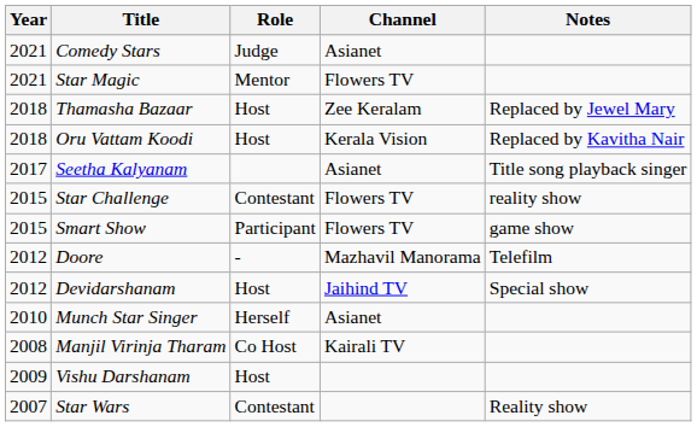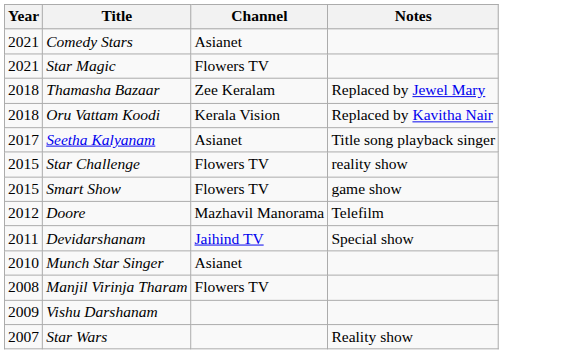 <table class="wikitable sortable">
 <tr style="background:#ccc; text-align:center;">
 <th>Year</th>
 <th>Title</th>
-<th>Role</th>
 <th>Channel</th>
 <th>Notes</th>
 </tr>
 <tr>
 <td>2021</td>
 <td><em>Comedy Stars</em></td>
-<td>Judge</td>
 <td>Asianet</td>
 <td></td>
 </tr>
 <tr>
 <td>2021</td>
 <td><em>Star Magic</em></td>
-<td>Mentor</td>
 <td>Flowers TV</td>
 <td></td>
 </tr>
 <tr>
 <td>2018</td>
 <td><em>Thamasha Bazaar</em></td>
-<td>Host</td>
 <td>Zee Keralam</td>
 <td>Replaced by <a href='#'>Jewel Mary</a></td>
 </tr>
 <tr>
 <td>2018</td>
 <td><em>Oru Vattam Koodi</em></td>
-<td>Host</td>
 <td>Kerala Vision</td>
 <td>Replaced by <a href='#'>Kavitha Nair</a></td>
 </tr>
 <tr>
 <td>2017</td>
 <td><em><a href='#'>Seetha Kalyanam</a></em></td>
-<td></td>
 <td>Asianet</td>
 <td>Title song playback singer</td>
 </tr>
 <tr>
 <td>2015</td>
 <td><em>Star Challenge</em></td>
-<td>Contestant</td>
 <td>Flowers TV</td>
 <td>reality show</td>
 </tr>
 <tr>
 <td>2015</td>
 <td><em>Smart Show</em></td>
-<td>Participant</td>
 <td>Flowers TV</td>
 <td>game show</td>
 </tr>
 <tr>
 <td>2012</td>
 <td><em>Doore</em></td>
-<td>-</td>
 <td>Mazhavil Manorama</td>
 <td>Telefilm</td>
 </tr>
 <tr>
-<td>2012</td>
+<td>2011</td>
 <td><em>Devidarshanam</em></td>
-<td>Host</td>
 <td><a href='#'>Jaihind TV</a></td>
 <td>Special show</td>
 </tr>
 <tr>
 <td>2010</td>
 <td><em>Munch Star Singer</em></td>
-<td>Herself</td>
 <td>Asianet</td>
 <td></td>
 </tr>
 <tr>
 <td>2008</td>
 <td><em>Manjil Virinja Tharam</em></td>
-<td>Co Host</td>
-<td>Kairali TV</td>
+<td>Flowers TV</td>
 <td></td>
 </tr>
 <tr>
 <td>2009</td>
 <td><em>Vishu Darshanam</em></td>
-<td>Host</td>
 <td></td>
 <td></td>
 </tr>
 <tr>
 <td>2007</td>
 <td><em>Star Wars</em></td>
-<td>Contestant</td>
 <td></td>
 <td>Reality show</td>
 </tr>
 </table>
